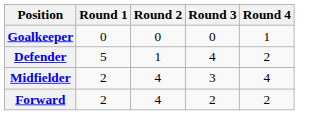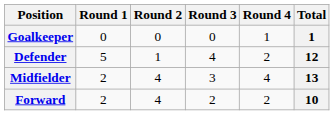 <table class="wikitable sortable" style="text-align:center">
 <tr>
 <th>Position</th>
 <th>Round 1</th>
 <th>Round 2</th>
 <th>Round 3</th>
 <th>Round 4</th>
+<th>Total</th>
 </tr>
 <tr>
 <th><a href='#'>Goalkeeper</a></th>
 <td>0</td>
 <td>0</td>
 <td>0</td>
 <td>1</td>
+<td style="background:#f2f2f2;text-align:center"><strong>1</strong></td>
 </tr>
 <tr>
 <th><a href='#'>Defender</a></th>
 <td>5</td>
 <td>1</td>
 <td>4</td>
 <td>2</td>
+<td style="background:#f2f2f2;text-align:center"><strong>12</strong></td>
 </tr>
 <tr>
 <th><a href='#'>Midfielder</a></th>
 <td>2</td>
 <td>4</td>
 <td>3</td>
 <td>4</td>
+<td style="background:#f2f2f2;text-align:center"><strong>13</strong></td>
 </tr>
 <tr>
 <th><a href='#'>Forward</a></th>
 <td>2</td>
 <td>4</td>
 <td>2</td>
 <td>2</td>
+<td style="background:#f2f2f2;text-align:center"><strong>10</strong></td>
 </tr>
 </table>
